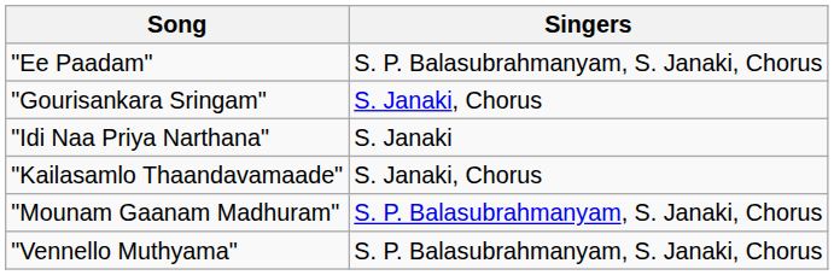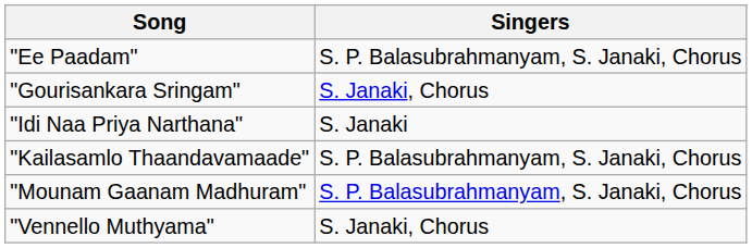 <table class="wikitable" style="font-size:95%;">
 <tr>
 <th>Song</th>
 <th>Singers</th>
 </tr>
 <tr>
 <td>"Ee Paadam"</td>
 <td>S. P. Balasubrahmanyam, S. Janaki, Chorus</td>
 </tr>
 <tr>
 <td>"Gourisankara Sringam"</td>
 <td><a href='#'>S. Janaki</a>, Chorus</td>
 </tr>
 <tr>
 <td>"Idi Naa Priya Narthana"</td>
 <td>S. Janaki</td>
 </tr>
 <tr>
 <td>"Kailasamlo Thaandavamaade"</td>
-<td>S. Janaki, Chorus</td>
+<td>S. P. Balasubrahmanyam, S. Janaki, Chorus</td>
 </tr>
 <tr>
 <td>"Mounam Gaanam Madhuram"</td>
 <td><a href='#'>S. P. Balasubrahmanyam</a>, S. Janaki, Chorus</td>
 </tr>
 <tr>
 <td>"Vennello Muthyama"</td>
-<td>S. P. Balasubrahmanyam, S. Janaki, Chorus</td>
+<td>S. Janaki, Chorus</td>
 </tr>
 </table>
